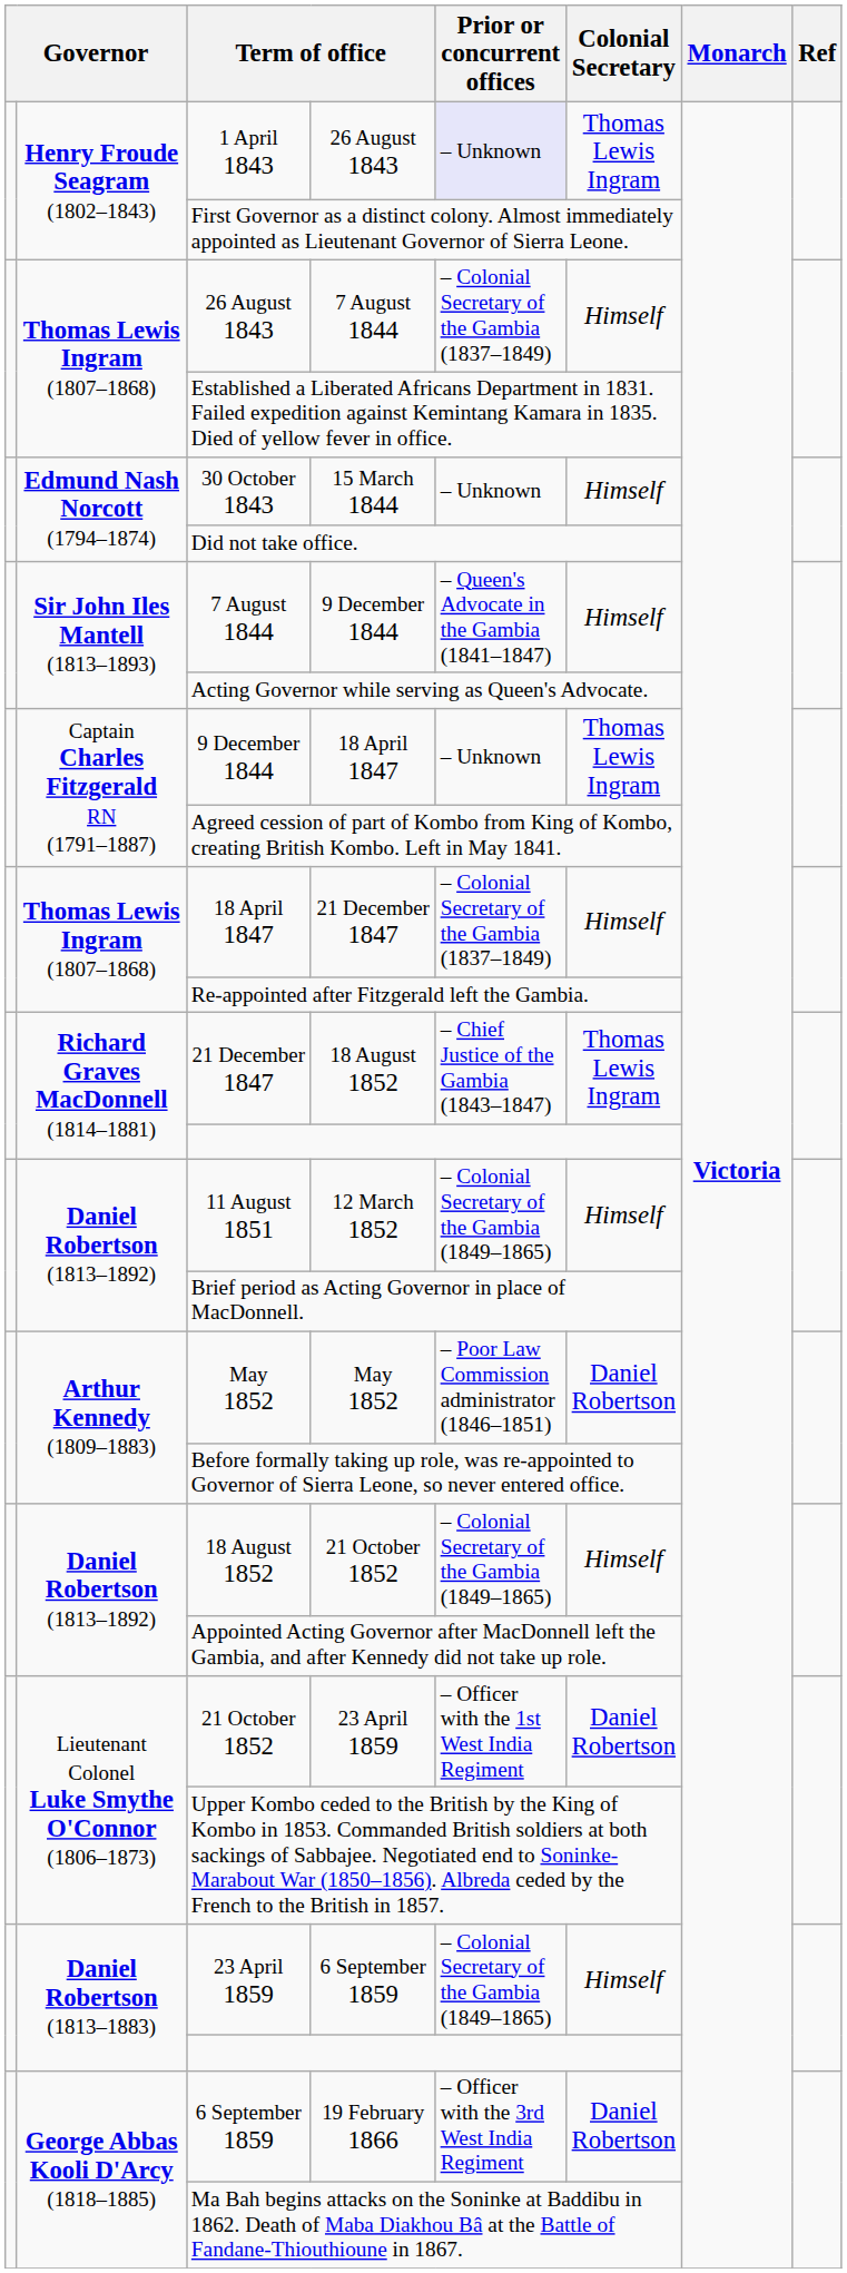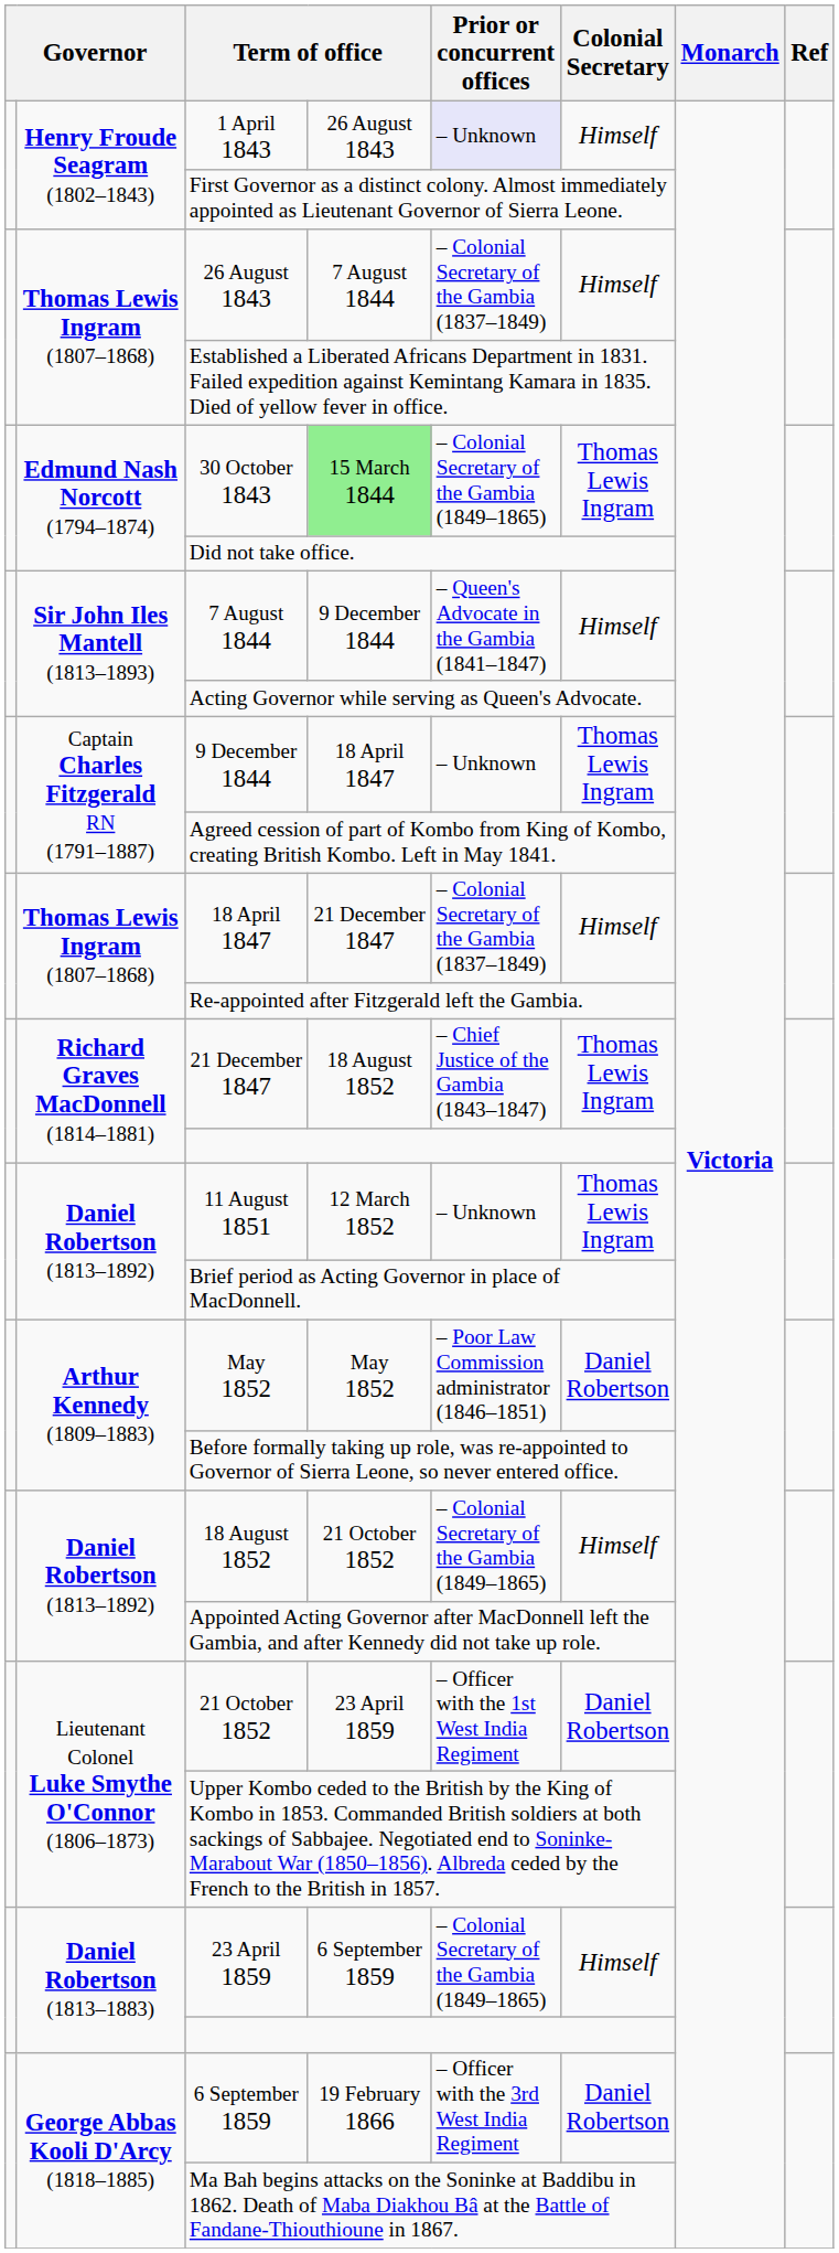 <table class="wikitable" style="width:85%; text-align:center;">
 <tr>
 <th colspan="2" style="width:25%">Governor</th>
 <th colspan="2" style="width:20%">Term of office</th>
 <th>Prior or concurrent offices</th>
 <th>Colonial Secretary</th>
 <th style="width:8%"><a href='#'>Monarch</a></th>
 <th>Ref</th>
 </tr>
 <tr>
 <td rowspan="2"></td>
 <td rowspan="2"><strong><a href='#'>Henry Froude Seagram</a></strong><br><small>(1802–1843)</small></td>
 <td id="Geo. 1" nowrap="nowrap"><small>1 April</small><br>1843</td>
 <td id="Geo. 2" nowrap="nowrap"><small>26 August</small><br>1843</td>
 <td style="background: lavender; text-align:left; font-size:85%;">– Unknown</td>
-<td><a href='#'>Thomas Lewis Ingram</a></td>
+<td><em>Himself</em></td>
 <td rowspan="26"><a href='#'><strong>Victoria</strong></a><br><br></td>
 <td rowspan="2"></td>
 </tr>
 <tr>
 <td colspan="4" style="text-align:left;font-size:85%">First Governor as a distinct colony. Almost immediately appointed as Lieutenant Governor of Sierra Leone.</td>
 </tr>
 <tr>
 <td rowspan="2"></td>
 <td rowspan="2"><strong><a href='#'>Thomas Lewis Ingram</a></strong><br><small>(1807–1868)</small></td>
 <td id="Geo. 1" nowrap="nowrap"><small>26 August</small><br>1843</td>
 <td id="Geo. 2" nowrap="nowrap"><small>7 August</small><br>1844</td>
 <td style="text-align:left; font-size:85%;">– <a href='#'>Colonial Secretary of the Gambia</a> (1837–1849)</td>
 <td><em>Himself</em></td>
 <td rowspan="2"></td>
 </tr>
 <tr>
 <td colspan="4" style="text-align:left;font-size:85%">Established a Liberated Africans Department in 1831. Failed expedition against Kemintang Kamara in 1835. Died of yellow fever in office.</td>
 </tr>
 <tr>
 <td rowspan="2"></td>
 <td rowspan="2"><strong><a href='#'>Edmund Nash Norcott</a></strong><br><small>(1794–1874)</small></td>
 <td id="Geo. 1" nowrap="nowrap"><small>30 October</small><br>1843</td>
-<td id="Geo. 2" nowrap="nowrap"><small>15 March</small><br>1844</td>
-<td style="text-align:left; font-size:85%;">– Unknown</td>
-<td><em>Himself</em></td>
+<td id="Geo. 2" nowrap="nowrap" style="background: lightgreen;"><small>15 March</small><br>1844</td>
+<td style="text-align:left; font-size:85%;">– <a href='#'>Colonial Secretary of the Gambia</a> (1849–1865)</td>
+<td><a href='#'>Thomas Lewis Ingram</a></td>
 <td rowspan="2"></td>
 </tr>
 <tr>
 <td colspan="4" style="text-align:left;font-size:85%">Did not take office.</td>
 </tr>
 <tr>
 <td rowspan="2"></td>
 <td rowspan="2"><strong><a href='#'>Sir John Iles Mantell</a></strong><br><small>(1813–1893)</small></td>
 <td id="Geo. 1" nowrap="nowrap"><small>7 August</small><br>1844</td>
 <td id="Geo. 2" nowrap="nowrap"><small>9 December</small><br>1844</td>
 <td style="text-align:left; font-size:85%;">– <a href='#'>Queen's Advocate in the Gambia</a> (1841–1847)</td>
 <td><em>Himself</em></td>
 <td rowspan="2"></td>
 </tr>
 <tr>
 <td colspan="4" style="text-align:left;font-size:85%">Acting Governor while serving as Queen's Advocate.</td>
 </tr>
 <tr>
 <td rowspan="2"></td>
 <td rowspan="2"><small>Captain</small><br><strong><a href='#'>Charles Fitzgerald</a></strong><br><small><a href='#'>RN</a></small><br><small>(1791–1887)</small></td>
 <td id="Geo. 1" nowrap="nowrap"><small>9 December</small><br>1844</td>
 <td id="Geo. 2" nowrap="nowrap"><small>18 April</small><br>1847</td>
 <td style="text-align:left; font-size:85%;">– Unknown</td>
 <td><a href='#'>Thomas Lewis Ingram</a></td>
 <td rowspan="2"></td>
 </tr>
 <tr>
 <td colspan="4" style="text-align:left;font-size:85%">Agreed cession of part of Kombo from King of Kombo, creating British Kombo. Left in May 1841.</td>
 </tr>
 <tr>
 <td rowspan="2"></td>
 <td rowspan="2"><strong><a href='#'>Thomas Lewis Ingram</a></strong><br><small>(1807–1868)</small></td>
 <td id="Geo. 1" nowrap="nowrap"><small>18 April</small><br>1847</td>
 <td id="Geo. 2" nowrap="nowrap"><small>21 December</small><br>1847</td>
 <td style="text-align:left; font-size:85%;">– <a href='#'>Colonial Secretary of the Gambia</a> (1837–1849)</td>
 <td><em>Himself</em></td>
 <td rowspan="2"></td>
 </tr>
 <tr>
 <td colspan="4" style="text-align:left;font-size:85% ">Re-appointed after Fitzgerald left the Gambia.</td>
 </tr>
 <tr>
 <td rowspan="2"></td>
 <td rowspan="2"><strong><a href='#'>Richard Graves MacDonnell</a></strong><br><small>(1814–1881)</small></td>
 <td id="Geo. 1" nowrap="nowrap"><small>21 December</small><br>1847</td>
 <td id="Geo. 2" nowrap="nowrap"><small>18 August</small><br>1852</td>
 <td style="text-align:left; font-size:85%;">– <a href='#'>Chief Justice of the Gambia</a> (1843–1847)</td>
 <td><a href='#'>Thomas Lewis Ingram</a></td>
 <td rowspan="2"></td>
 </tr>
 <tr>
 <td colspan="4" style="text-align:left;font-size:85%"> </td>
 </tr>
 <tr>
 <td rowspan="2"></td>
 <td rowspan="2"><strong><a href='#'>Daniel Robertson</a></strong><br><small>(1813–1892)</small></td>
 <td id="Geo. 1" nowrap="nowrap"><small>11 August</small><br>1851</td>
 <td id="Geo. 2" nowrap="nowrap"><small>12 March</small><br>1852</td>
-<td style="text-align:left; font-size:85%;">– <a href='#'>Colonial Secretary of the Gambia</a> (1849–1865)</td>
-<td><em>Himself</em></td>
+<td style="text-align:left; font-size:85%;">– Unknown</td>
+<td><a href='#'>Thomas Lewis Ingram</a></td>
 <td rowspan="2"></td>
 </tr>
 <tr>
 <td colspan="4" style="text-align:left;font-size:85%">Brief period as Acting Governor in place of MacDonnell.</td>
 </tr>
 <tr>
 <td rowspan="2"></td>
 <td rowspan="2"><strong><a href='#'>Arthur Kennedy</a></strong><br><small>(1809–1883)</small></td>
 <td id="Geo. 1" nowrap="nowrap"><small>May</small><br>1852</td>
 <td id="Geo. 2" nowrap="nowrap"><small>May</small><br>1852</td>
 <td style="text-align:left; font-size:85%;">– <a href='#'>Poor Law Commission</a> administrator (1846–1851)</td>
 <td><a href='#'>Daniel Robertson</a></td>
 <td rowspan="2"></td>
 </tr>
 <tr>
 <td colspan="4" style="text-align:left;font-size:85%">Before formally taking up role, was re-appointed to Governor of Sierra Leone, so never entered office.</td>
 </tr>
 <tr>
 <td rowspan="2"></td>
 <td rowspan="2"><strong><a href='#'>Daniel Robertson</a></strong><br><small>(1813–1892)</small></td>
 <td id="Geo. 1" nowrap="nowrap"><small>18 August</small><br>1852</td>
 <td id="Geo. 2" nowrap="nowrap"><small>21 October</small><br>1852</td>
 <td style="text-align:left; font-size:85%;">– <a href='#'>Colonial Secretary of the Gambia</a> (1849–1865)</td>
 <td><em>Himself</em></td>
 <td rowspan="2"></td>
 </tr>
 <tr>
 <td colspan="4" style="text-align:left;font-size:85%">Appointed Acting Governor after MacDonnell left the Gambia, and after Kennedy did not take up role.</td>
 </tr>
 <tr>
 <td rowspan="2"></td>
 <td rowspan="2"><small>Lieutenant Colonel</small><br><strong><a href='#'>Luke Smythe O'Connor</a></strong><br><small>(1806–1873)</small></td>
 <td id="Geo. 1" nowrap="nowrap"><small>21 October</small><br>1852</td>
 <td id="Geo. 2" nowrap="nowrap"><small>23 April</small><br>1859</td>
 <td style="text-align:left; font-size:85%;">– Officer with the <a href='#'>1st West India Regiment</a></td>
 <td><a href='#'>Daniel Robertson</a></td>
 <td rowspan="2"></td>
 </tr>
 <tr>
 <td colspan="4" style="text-align:left;font-size:85%">Upper Kombo ceded to the British by the King of Kombo in 1853. Commanded British soldiers at both sackings of Sabbajee. Negotiated end to <a href='#'>Soninke-Marabout War (1850–1856)</a>. <a href='#'>Albreda</a> ceded by the French to the British in 1857.</td>
 </tr>
 <tr>
 <td rowspan="2"></td>
 <td rowspan="2"><strong><a href='#'>Daniel Robertson</a></strong><br><small>(1813–1883)</small></td>
 <td id="Geo. 1" nowrap="nowrap"><small>23 April</small><br>1859</td>
 <td id="Geo. 2" nowrap="nowrap"><small>6 September</small><br>1859</td>
 <td style="text-align:left; font-size:85%;">– <a href='#'>Colonial Secretary of the Gambia</a> (1849–1865)</td>
 <td><em>Himself</em></td>
 <td rowspan="2"></td>
 </tr>
 <tr>
 <td colspan="4" style="text-align:left;font-size:85%"> </td>
 </tr>
 <tr>
 <td rowspan="2"></td>
 <td rowspan="2"><strong><a href='#'>George Abbas Kooli D'Arcy</a></strong><br><small>(1818–1885)</small></td>
 <td id="Geo. 1" nowrap="nowrap"><small>6 September</small><br>1859</td>
 <td id="Geo. 2" nowrap="nowrap"><small>19 February</small><br>1866</td>
 <td style="text-align:left; font-size:85%;">– Officer with the <a href='#'>3rd West India Regiment</a></td>
 <td><a href='#'>Daniel Robertson</a></td>
 <td rowspan="2"></td>
 </tr>
 <tr>
 <td colspan="4" style="text-align:left;font-size:85%">Ma Bah begins attacks on the Soninke at Baddibu in 1862. Death of <a href='#'>Maba Diakhou Bâ</a> at the <a href='#'>Battle of Fandane-Thiouthioune</a> in 1867.</td>
 </tr>
 <tr>
 </tr>
 </table>
